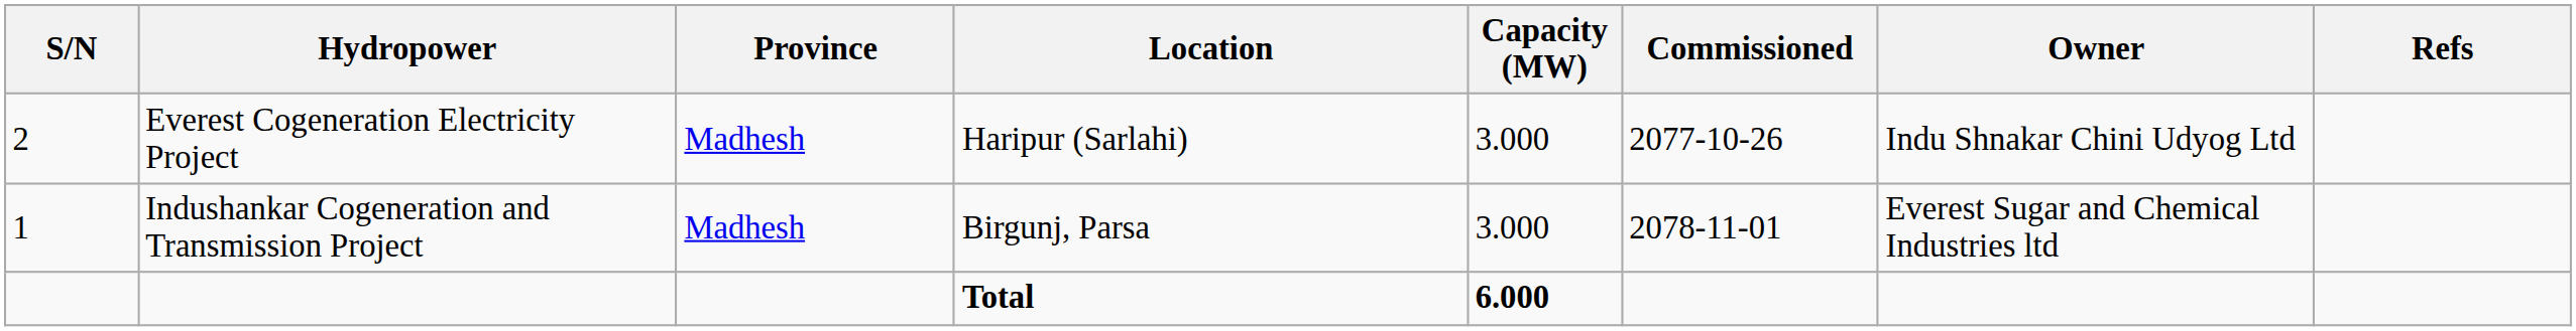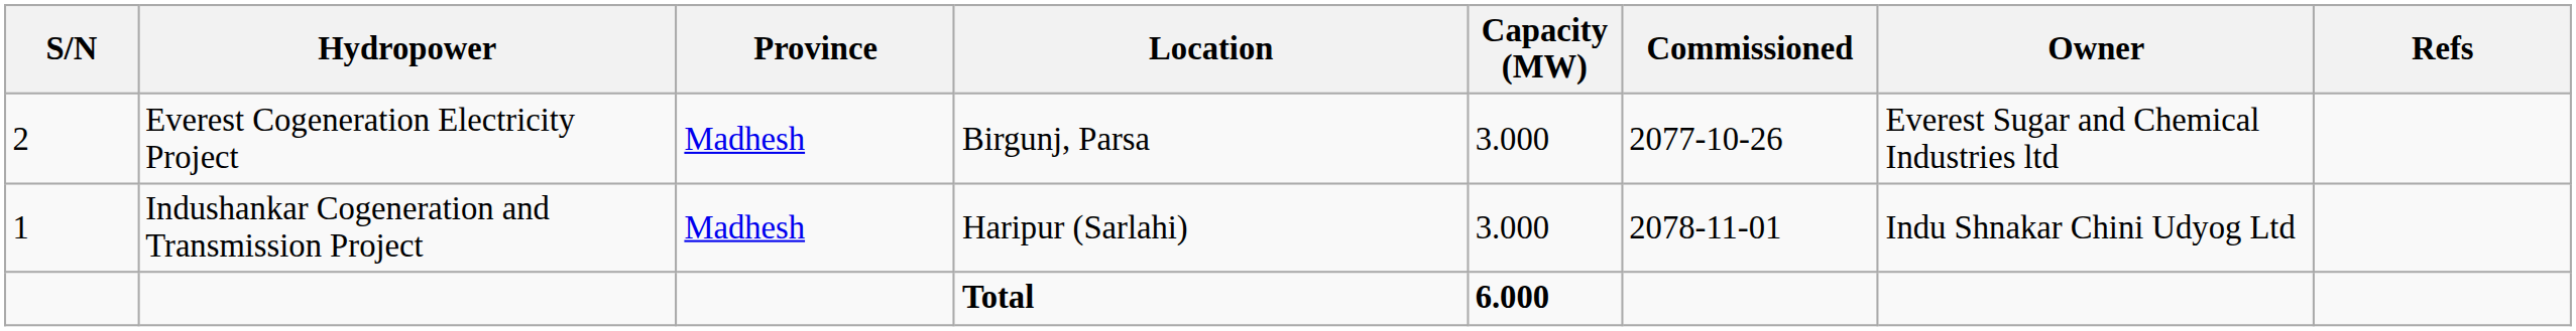 <table class="wikitable sortable">
 <tr>
 <th>S/N</th>
 <th width="21%">Hydropower</th>
 <th>Province</th>
 <th width="20%">Location</th>
 <th width="6%">Capacity (MW)</th>
 <th width="10%">Commissioned</th>
 <th width="17%">Owner</th>
 <th width="10%">Refs</th>
 </tr>
 <tr>
 <td>2</td>
 <td>Everest Cogeneration Electricity Project</td>
 <td><a href='#'>Madhesh</a></td>
-<td>Haripur (Sarlahi)</td>
+<td>Birgunj, Parsa</td>
 <td>3.000</td>
 <td>2077-10-26</td>
-<td>Indu Shnakar Chini Udyog Ltd</td>
+<td>Everest Sugar and Chemical Industries ltd</td>
 <td></td>
 </tr>
 <tr>
 <td>1</td>
 <td>Indushankar Cogeneration and Transmission Project</td>
 <td><a href='#'>Madhesh</a></td>
-<td>Birgunj, Parsa</td>
+<td>Haripur (Sarlahi)</td>
 <td>3.000</td>
 <td>2078-11-01</td>
-<td>Everest Sugar and Chemical Industries ltd</td>
+<td>Indu Shnakar Chini Udyog Ltd</td>
 <td></td>
 </tr>
 <tr>
 <td></td>
 <td></td>
 <td></td>
 <td><strong>Total</strong></td>
 <td><strong>6.000</strong></td>
 <td></td>
 <td></td>
 <td></td>
 </tr>
 </table>
